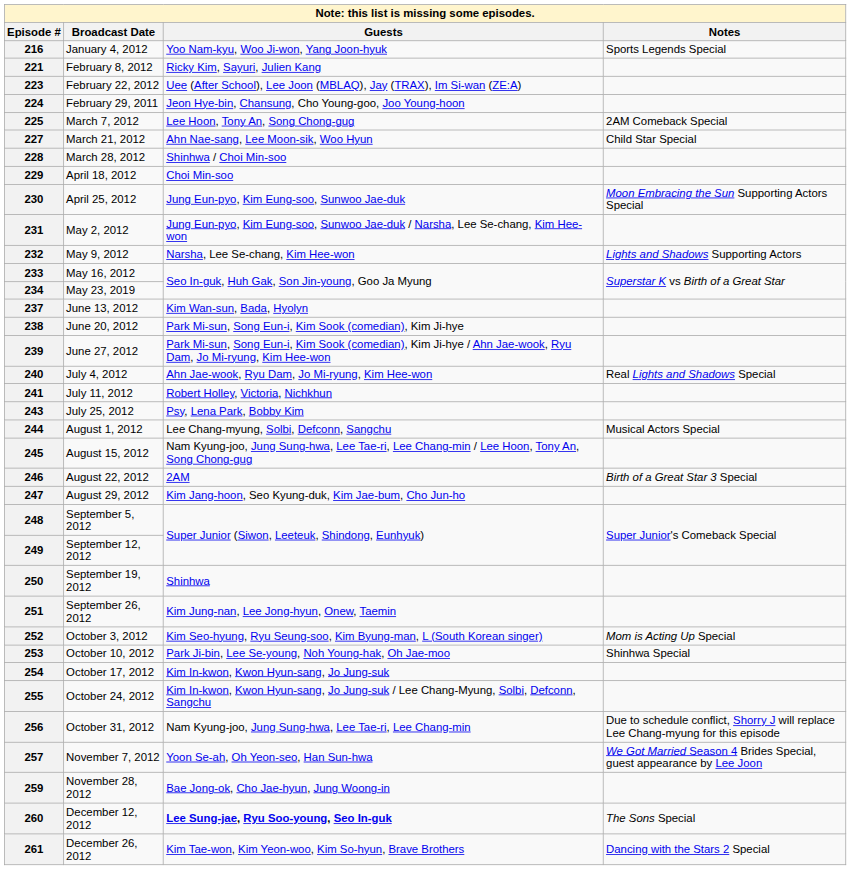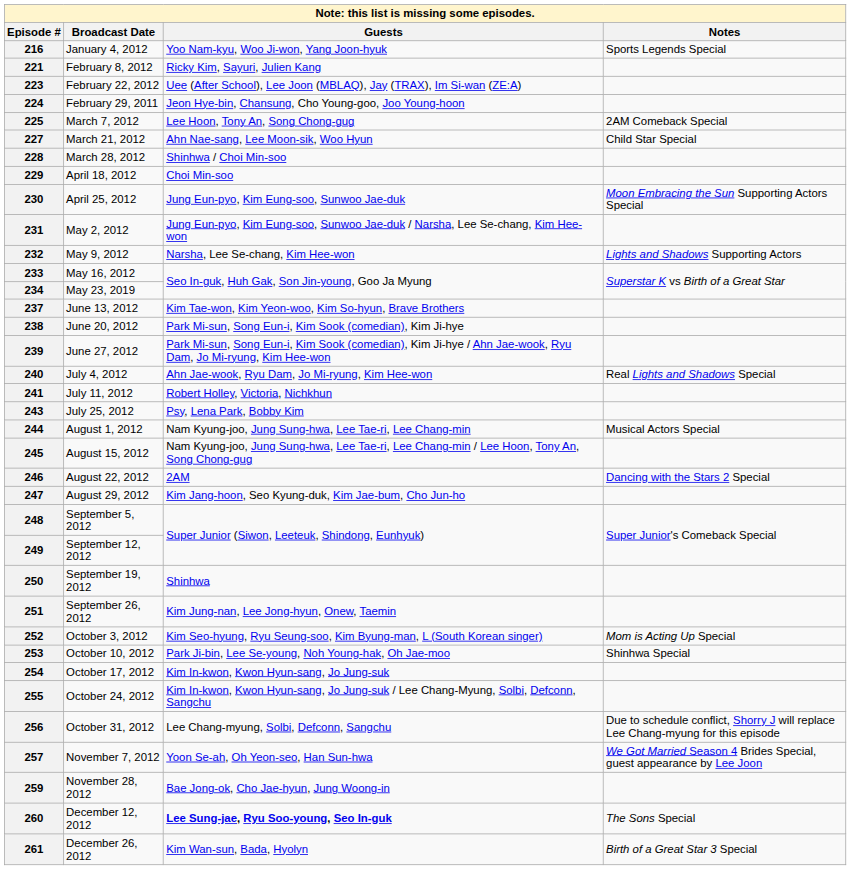 <table class="wikitable" style="font-size: 90%;">
 <tr>
 <th Colspan="5" style="background:#FFF5CD;">Note: this list is missing some episodes.</th>
 </tr>
 <tr>
 <th>Episode #</th>
 <th width=120>Broadcast Date</th>
 <th width=550>Guests</th>
 <th width=300>Notes</th>
 </tr>
 <tr>
 <th>216</th>
 <td>January 4, 2012</td>
 <td><a href='#'>Yoo Nam-kyu</a>, <a href='#'>Woo Ji-won</a>, <a href='#'>Yang Joon-hyuk</a></td>
 <td>Sports Legends Special</td>
 </tr>
 <tr>
 <th>221</th>
 <td>February 8, 2012</td>
 <td><a href='#'>Ricky Kim</a>, <a href='#'>Sayuri</a>, <a href='#'>Julien Kang</a></td>
 <td></td>
 </tr>
 <tr>
 <th>223</th>
 <td>February 22, 2012</td>
 <td><a href='#'>Uee</a> (<a href='#'>After School</a>), <a href='#'>Lee Joon</a> (<a href='#'>MBLAQ</a>), <a href='#'>Jay</a> (<a href='#'>TRAX</a>), <a href='#'>Im Si-wan</a> (<a href='#'>ZE:A</a>)</td>
 <td></td>
 </tr>
 <tr>
 <th>224</th>
 <td>February 29, 2011</td>
 <td><a href='#'>Jeon Hye-bin</a>, <a href='#'>Chansung</a>, Cho Young-goo, <a href='#'>Joo Young-hoon</a></td>
 <td></td>
 </tr>
 <tr>
 <th>225</th>
 <td>March 7, 2012</td>
 <td><a href='#'>Lee Hoon</a>, <a href='#'>Tony An</a>, <a href='#'>Song Chong-gug</a></td>
 <td>2AM Comeback Special</td>
 </tr>
 <tr>
 <th>227</th>
 <td>March 21, 2012</td>
 <td><a href='#'>Ahn Nae-sang</a>, <a href='#'>Lee Moon-sik</a>, <a href='#'>Woo Hyun</a></td>
 <td>Child Star Special</td>
 </tr>
 <tr>
 <th>228</th>
 <td>March 28, 2012</td>
 <td><a href='#'>Shinhwa</a> / <a href='#'>Choi Min-soo</a></td>
 <td></td>
 </tr>
 <tr>
 <th>229</th>
 <td>April 18, 2012</td>
 <td><a href='#'>Choi Min-soo</a></td>
 <td></td>
 </tr>
 <tr>
 <th>230</th>
 <td>April 25, 2012</td>
 <td><a href='#'>Jung Eun-pyo</a>, <a href='#'>Kim Eung-soo</a>, <a href='#'>Sunwoo Jae-duk</a></td>
 <td><em><a href='#'>Moon Embracing the Sun</a></em> Supporting Actors Special</td>
 </tr>
 <tr>
 <th>231</th>
 <td>May 2, 2012</td>
 <td><a href='#'>Jung Eun-pyo</a>, <a href='#'>Kim Eung-soo</a>, <a href='#'>Sunwoo Jae-duk</a> / <a href='#'>Narsha</a>, Lee Se-chang, <a href='#'>Kim Hee-won</a></td>
 <td></td>
 </tr>
 <tr>
 <th>232</th>
 <td>May 9, 2012</td>
 <td><a href='#'>Narsha</a>, Lee Se-chang, <a href='#'>Kim Hee-won</a></td>
 <td><em><a href='#'>Lights and Shadows</a></em> Supporting Actors</td>
 </tr>
 <tr>
 <th>233</th>
 <td>May 16, 2012</td>
 <td rowspan="2"><a href='#'>Seo In-guk</a>, <a href='#'>Huh Gak</a>, <a href='#'>Son Jin-young</a>, Goo Ja Myung</td>
 <td rowspan="2"><em><a href='#'>Superstar K</a></em> vs <em>Birth of a Great Star</em></td>
 </tr>
 <tr>
 <th>234</th>
 <td>May 23, 2019</td>
 </tr>
 <tr>
 <th>237</th>
 <td>June 13, 2012</td>
-<td><a href='#'>Kim Wan-sun</a>, <a href='#'>Bada</a>, <a href='#'>Hyolyn</a></td>
+<td><a href='#'>Kim Tae-won</a>, <a href='#'>Kim Yeon-woo</a>, <a href='#'>Kim So-hyun</a>, <a href='#'>Brave Brothers</a></td>
 <td></td>
 </tr>
 <tr>
 <th>238</th>
 <td>June 20, 2012</td>
 <td><a href='#'>Park Mi-sun</a>, <a href='#'>Song Eun-i</a>, <a href='#'>Kim Sook (comedian)</a>, Kim Ji-hye</td>
 <td></td>
 </tr>
 <tr>
 <th>239</th>
 <td>June 27, 2012</td>
 <td><a href='#'>Park Mi-sun</a>, <a href='#'>Song Eun-i</a>, <a href='#'>Kim Sook (comedian)</a>, Kim Ji-hye / <a href='#'>Ahn Jae-wook</a>, <a href='#'>Ryu Dam</a>, <a href='#'>Jo Mi-ryung</a>, <a href='#'>Kim Hee-won</a></td>
 <td></td>
 </tr>
 <tr>
 <th>240</th>
 <td>July 4, 2012</td>
 <td><a href='#'>Ahn Jae-wook</a>, <a href='#'>Ryu Dam</a>, <a href='#'>Jo Mi-ryung</a>, <a href='#'>Kim Hee-won</a></td>
 <td>Real <em><a href='#'>Lights and Shadows</a></em> Special</td>
 </tr>
 <tr>
 <th>241</th>
 <td>July 11, 2012</td>
 <td><a href='#'>Robert Holley</a>, <a href='#'>Victoria</a>, <a href='#'>Nichkhun</a></td>
 <td></td>
 </tr>
 <tr>
 <th>243</th>
 <td>July 25, 2012</td>
 <td><a href='#'>Psy</a>, <a href='#'>Lena Park</a>, <a href='#'>Bobby Kim</a></td>
 <td></td>
 </tr>
 <tr>
 <th>244</th>
 <td>August 1, 2012</td>
-<td>Lee Chang-myung, <a href='#'>Solbi</a>, <a href='#'>Defconn</a>, <a href='#'>Sangchu</a></td>
+<td>Nam Kyung-joo, <a href='#'>Jung Sung-hwa</a>, <a href='#'>Lee Tae-ri</a>, <a href='#'>Lee Chang-min</a></td>
 <td>Musical Actors Special</td>
 </tr>
 <tr>
 <th>245</th>
 <td>August 15, 2012</td>
 <td>Nam Kyung-joo, <a href='#'>Jung Sung-hwa</a>, <a href='#'>Lee Tae-ri</a>, <a href='#'>Lee Chang-min</a> / <a href='#'>Lee Hoon</a>, <a href='#'>Tony An</a>, <a href='#'>Song Chong-gug</a></td>
 <td></td>
 </tr>
 <tr>
 <th>246</th>
 <td>August 22, 2012</td>
 <td><a href='#'>2AM</a></td>
-<td><em>Birth of a Great Star 3</em> Special</td>
+<td><a href='#'>Dancing with the Stars 2</a> Special</td>
 </tr>
 <tr>
 <th>247</th>
 <td>August 29, 2012</td>
 <td><a href='#'>Kim Jang-hoon</a>, Seo Kyung-duk, <a href='#'>Kim Jae-bum</a>, <a href='#'>Cho Jun-ho</a></td>
 <td></td>
 </tr>
 <tr>
 <th>248</th>
 <td>September 5, 2012</td>
 <td rowspan="2"><a href='#'>Super Junior</a> (<a href='#'>Siwon</a>, <a href='#'>Leeteuk</a>, <a href='#'>Shindong</a>, <a href='#'>Eunhyuk</a>)</td>
 <td rowspan="2"><a href='#'>Super Junior</a>'s Comeback Special</td>
 </tr>
 <tr>
 <th>249</th>
 <td>September 12, 2012</td>
 </tr>
 <tr>
 <th>250</th>
 <td>September 19, 2012</td>
 <td><a href='#'>Shinhwa</a></td>
 <td></td>
 </tr>
 <tr>
 <th>251</th>
 <td>September 26, 2012</td>
 <td><a href='#'>Kim Jung-nan</a>, <a href='#'>Lee Jong-hyun</a>, <a href='#'>Onew</a>, <a href='#'>Taemin</a></td>
 <td></td>
 </tr>
 <tr>
 <th>252</th>
 <td>October 3, 2012</td>
 <td><a href='#'>Kim Seo-hyung</a>, <a href='#'>Ryu Seung-soo</a>, <a href='#'>Kim Byung-man</a>, <a href='#'>L (South Korean singer)</a></td>
 <td><em>Mom is Acting Up</em> Special</td>
 </tr>
 <tr>
 <th>253</th>
 <td>October 10, 2012</td>
 <td><a href='#'>Park Ji-bin</a>, <a href='#'>Lee Se-young</a>, <a href='#'>Noh Young-hak</a>, <a href='#'>Oh Jae-moo</a></td>
 <td>Shinhwa Special</td>
 </tr>
 <tr>
 <th>254</th>
 <td>October 17, 2012</td>
 <td><a href='#'>Kim In-kwon</a>, <a href='#'>Kwon Hyun-sang</a>, <a href='#'>Jo Jung-suk</a></td>
 <td></td>
 </tr>
 <tr>
 <th>255</th>
 <td>October 24, 2012</td>
 <td><a href='#'>Kim In-kwon</a>, <a href='#'>Kwon Hyun-sang</a>, <a href='#'>Jo Jung-suk</a> / Lee Chang-Myung, <a href='#'>Solbi</a>, <a href='#'>Defconn</a>, <a href='#'>Sangchu</a></td>
 <td></td>
 </tr>
 <tr>
 <th>256</th>
 <td>October 31, 2012</td>
-<td>Nam Kyung-joo, <a href='#'>Jung Sung-hwa</a>, <a href='#'>Lee Tae-ri</a>, <a href='#'>Lee Chang-min</a></td>
+<td>Lee Chang-myung, <a href='#'>Solbi</a>, <a href='#'>Defconn</a>, <a href='#'>Sangchu</a></td>
 <td>Due to schedule conflict, <a href='#'>Shorry J</a> will replace Lee Chang-myung for this episode</td>
 </tr>
 <tr>
 <th>257</th>
 <td>November 7, 2012</td>
 <td><a href='#'>Yoon Se-ah</a>, <a href='#'>Oh Yeon-seo</a>, <a href='#'>Han Sun-hwa</a></td>
 <td><a href='#'><em>We Got Married</em> Season 4</a> Brides Special, guest appearance by <a href='#'>Lee Joon</a></td>
 </tr>
 <tr>
 <th>259</th>
 <td>November 28, 2012</td>
 <td><a href='#'>Bae Jong-ok</a>, <a href='#'>Cho Jae-hyun</a>, <a href='#'>Jung Woong-in</a></td>
 <td></td>
 </tr>
 <tr>
 <th>260</th>
 <td>December 12, 2012</td>
 <td><strong><a href='#'>Lee Sung-jae</a>, <a href='#'>Ryu Soo-young</a>, <a href='#'>Seo In-guk</a></strong></td>
 <td><em>The Sons</em> Special</td>
 </tr>
 <tr>
 <th>261</th>
 <td>December 26, 2012</td>
-<td><a href='#'>Kim Tae-won</a>, <a href='#'>Kim Yeon-woo</a>, <a href='#'>Kim So-hyun</a>, <a href='#'>Brave Brothers</a></td>
-<td><a href='#'>Dancing with the Stars 2</a> Special</td>
+<td><a href='#'>Kim Wan-sun</a>, <a href='#'>Bada</a>, <a href='#'>Hyolyn</a></td>
+<td><em>Birth of a Great Star 3</em> Special</td>
 </tr>
 </table>
